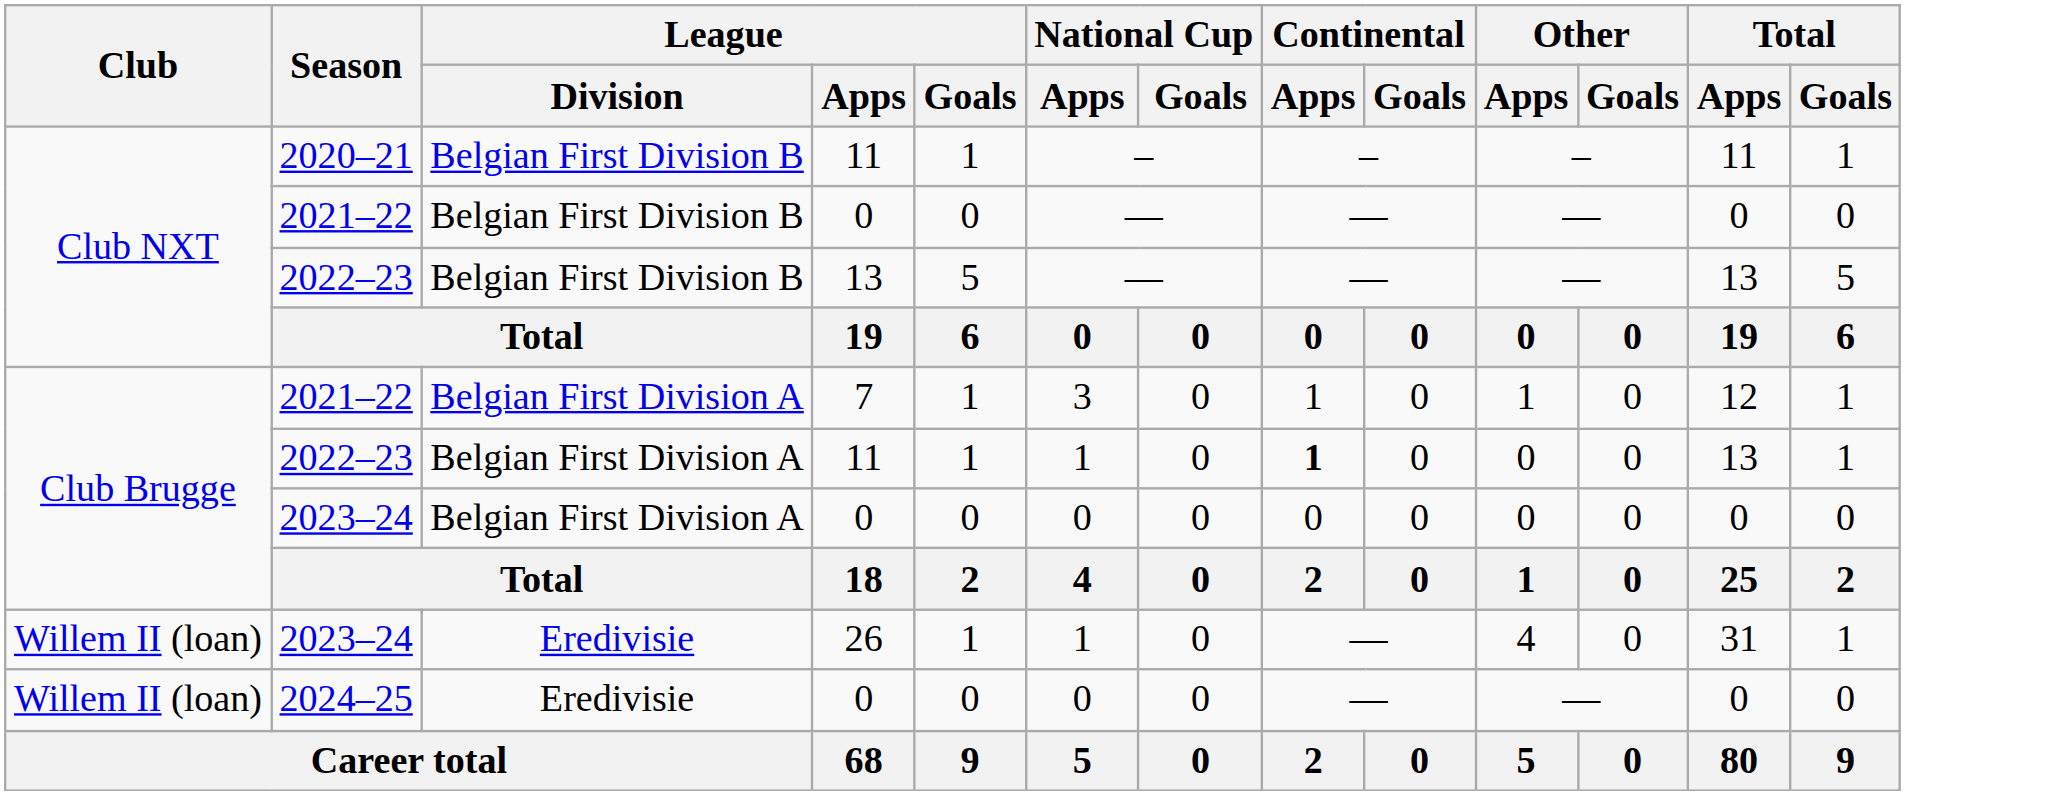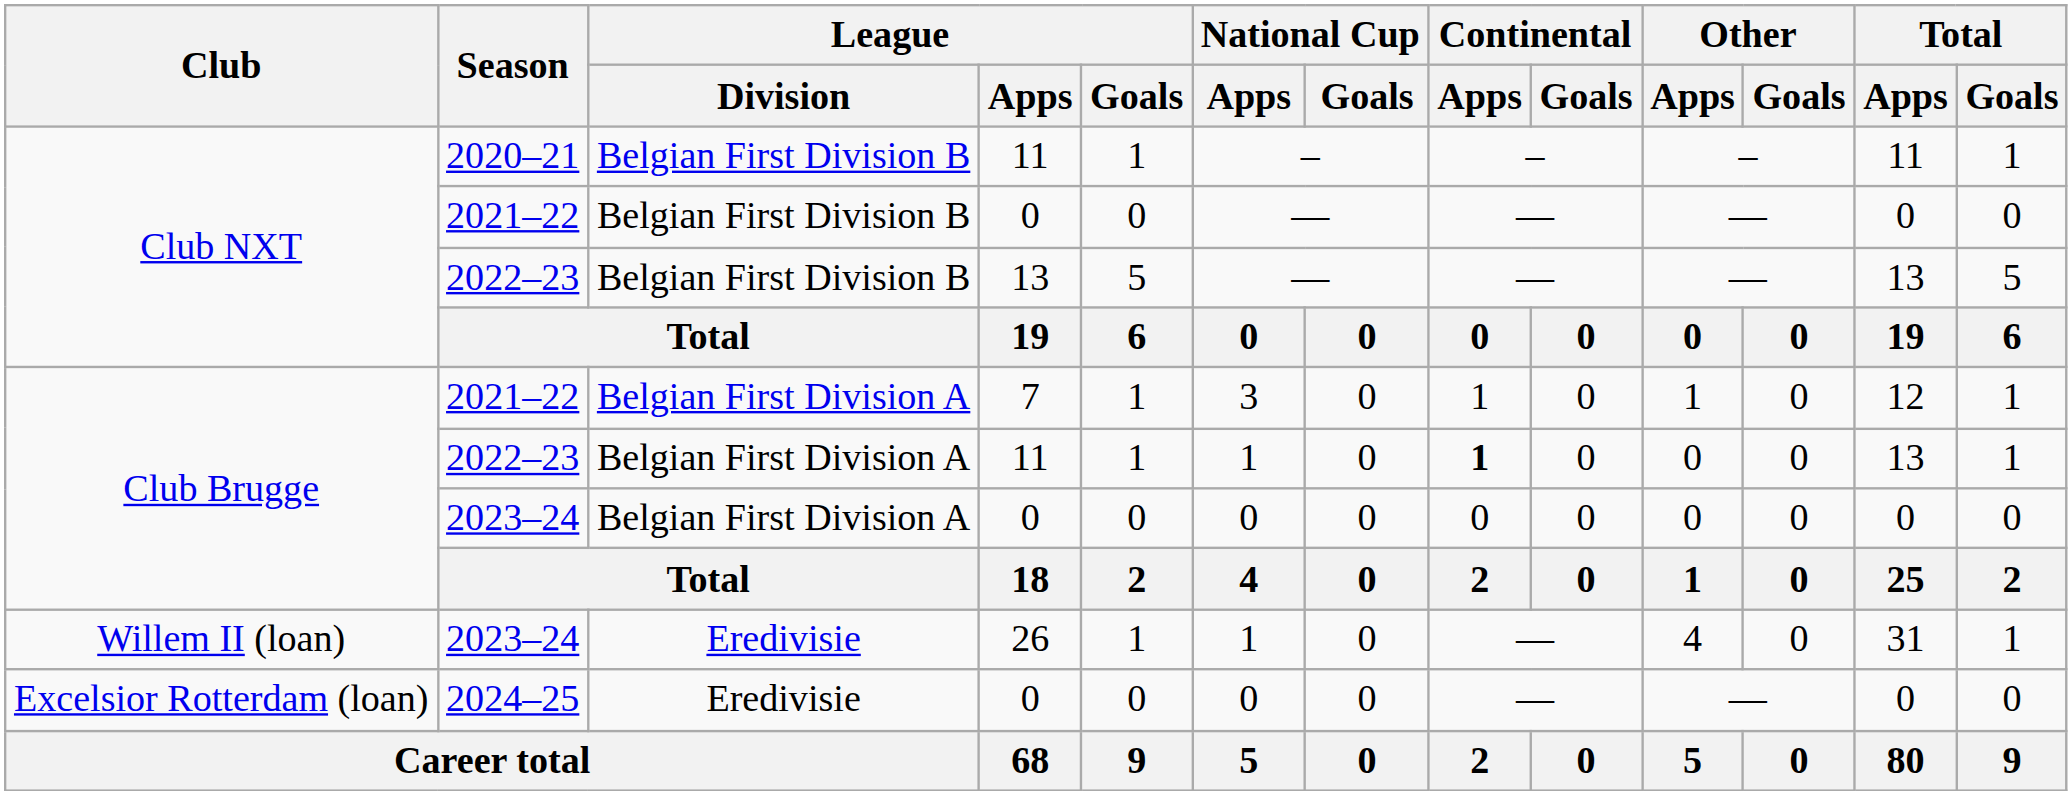 <table class=wikitable style=text-align:center>
 <tr>
 <th rowspan="2">Club</th>
 <th rowspan="2">Season</th>
 <th colspan="3">League</th>
 <th colspan="2">National Cup</th>
 <th colspan="2">Continental</th>
 <th colspan="2">Other</th>
 <th colspan="2">Total</th>
 </tr>
 <tr>
 <th>Division</th>
 <th>Apps</th>
 <th>Goals</th>
 <th>Apps</th>
 <th>Goals</th>
 <th>Apps</th>
 <th>Goals</th>
 <th>Apps</th>
 <th>Goals</th>
 <th>Apps</th>
 <th>Goals</th>
 </tr>
 <tr>
 <td rowspan="4"><a href='#'>Club NXT</a></td>
 <td><a href='#'>2020–21</a></td>
 <td><a href='#'>Belgian First Division B</a></td>
 <td>11</td>
 <td>1</td>
 <td colspan="2">–</td>
 <td colspan="2">–</td>
 <td colspan="2">–</td>
 <td>11</td>
 <td>1</td>
 </tr>
 <tr>
 <td><a href='#'>2021–22</a></td>
 <td>Belgian First Division B</td>
 <td>0</td>
 <td>0</td>
 <td colspan="2">—</td>
 <td colspan="2">—</td>
 <td colspan="2">—</td>
 <td>0</td>
 <td>0</td>
 </tr>
 <tr>
 <td><a href='#'>2022–23</a></td>
 <td>Belgian First Division B</td>
 <td>13</td>
 <td>5</td>
 <td colspan="2">—</td>
 <td colspan="2">—</td>
 <td colspan="2">—</td>
 <td>13</td>
 <td>5</td>
 </tr>
 <tr>
 <th colspan="2">Total</th>
 <th>19</th>
 <th>6</th>
 <th>0</th>
 <th>0</th>
 <th>0</th>
 <th>0</th>
 <th>0</th>
 <th>0</th>
 <th>19</th>
 <th>6</th>
 </tr>
 <tr>
 <td rowspan="4"><a href='#'>Club Brugge</a></td>
 <td><a href='#'>2021–22</a></td>
 <td><a href='#'>Belgian First Division A</a></td>
 <td>7</td>
 <td>1</td>
 <td>3</td>
 <td>0</td>
 <td>1</td>
 <td>0</td>
 <td>1</td>
 <td>0</td>
 <td>12</td>
 <td>1</td>
 </tr>
 <tr>
 <td><a href='#'>2022–23</a></td>
 <td>Belgian First Division A</td>
 <td>11</td>
 <td>1</td>
 <td>1</td>
 <td>0</td>
 <td><strong>1</strong></td>
 <td>0</td>
 <td>0</td>
 <td>0</td>
 <td>13</td>
 <td>1</td>
 </tr>
 <tr>
 <td><a href='#'>2023–24</a></td>
 <td>Belgian First Division A</td>
 <td>0</td>
 <td>0</td>
 <td>0</td>
 <td>0</td>
 <td>0</td>
 <td>0</td>
 <td>0</td>
 <td>0</td>
 <td>0</td>
 <td>0</td>
 </tr>
 <tr>
 <th colspan="2">Total</th>
 <th>18</th>
 <th>2</th>
 <th>4</th>
 <th>0</th>
 <th>2</th>
 <th>0</th>
 <th>1</th>
 <th>0</th>
 <th>25</th>
 <th>2</th>
 </tr>
 <tr>
 <td><a href='#'>Willem II</a> (loan)</td>
 <td><a href='#'>2023–24</a></td>
 <td><a href='#'>Eredivisie</a></td>
 <td>26</td>
 <td>1</td>
 <td>1</td>
 <td>0</td>
 <td colspan="2">—</td>
 <td>4</td>
 <td>0</td>
 <td>31</td>
 <td>1</td>
 </tr>
 <tr>
-<td><a href='#'>Willem II</a> (loan)</td>
+<td><a href='#'>Excelsior Rotterdam</a> (loan)</td>
 <td><a href='#'>2024–25</a></td>
 <td>Eredivisie</td>
 <td>0</td>
 <td>0</td>
 <td>0</td>
 <td>0</td>
 <td colspan="2">—</td>
 <td colspan="2">—</td>
 <td>0</td>
 <td>0</td>
 </tr>
 <tr>
 <th colspan=3>Career total</th>
 <th>68</th>
 <th>9</th>
 <th>5</th>
 <th>0</th>
 <th>2</th>
 <th>0</th>
 <th>5</th>
 <th>0</th>
 <th>80</th>
 <th>9</th>
 </tr>
 </table>
